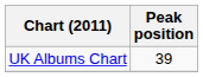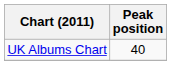 <table class="wikitable sortable">
 <tr>
 <th>Chart (2011)</th>
 <th>Peak<br>position</th>
 </tr>
 <tr>
 <td align="left"><a href='#'>UK Albums Chart</a></td>
-<td align="center">39</td>
+<td align="center">40</td>
 </tr>
 <tr>
 </tr>
 </table>
